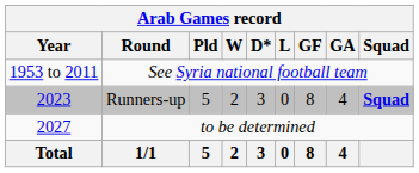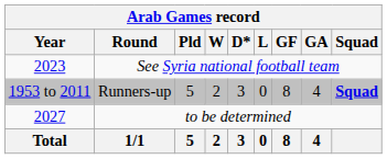 <table class="wikitable" style="text-align: center;">
 <tr>
 <th colspan="9"><a href='#'>Arab Games</a> record</th>
 </tr>
 <tr>
 <th>Year</th>
 <th>Round</th>
 <th>Pld</th>
 <th>W</th>
 <th>D*</th>
 <th>L</th>
 <th>GF</th>
 <th>GA</th>
 <th>Squad</th>
 </tr>
 <tr>
-<td><a href='#'>1953</a> to <a href='#'>2011</a></td>
+<td> <a href='#'>2023</a></td>
 <td colspan=9><em>See <a href='#'>Syria national football team</a></em></td>
 </tr>
 <tr style="background:silver;">
-<td> <a href='#'>2023</a></td>
+<td><a href='#'>1953</a> to <a href='#'>2011</a></td>
 <td>Runners-up</td>
 <td>5</td>
 <td>2</td>
 <td>3</td>
 <td>0</td>
 <td>8</td>
 <td>4</td>
 <td><strong><a href='#'>Squad</a></strong></td>
 </tr>
 <tr>
 <td> <a href='#'>2027</a></td>
 <td colspan=8><em>to be determined</em></td>
 </tr>
 <tr>
 <th><strong>Total</strong></th>
 <th><strong>1/1</strong></th>
 <th><strong>5</strong></th>
 <th><strong>2</strong></th>
 <th><strong>3</strong></th>
 <th><strong>0</strong></th>
 <th><strong>8</strong></th>
 <th><strong>4</strong></th>
 <th></th>
 </tr>
 </table>
